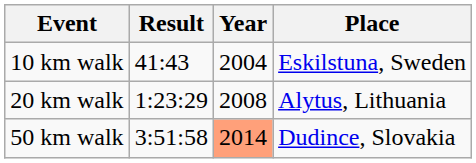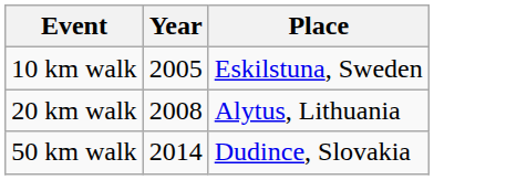 <table class=wikitable style="font-size:100%">
 <tr>
 <th>Event</th>
-<th>Result</th>
 <th>Year</th>
 <th>Place</th>
 </tr>
 <tr>
 <td>10 km walk</td>
-<td>41:43</td>
-<td>2004</td>
+<td>2005</td>
 <td><a href='#'>Eskilstuna</a>, Sweden</td>
 </tr>
 <tr>
 <td>20 km walk</td>
-<td>1:23:29</td>
 <td>2008</td>
 <td><a href='#'>Alytus</a>, Lithuania</td>
 </tr>
 <tr>
 <td>50 km walk</td>
-<td>3:51:58</td>
-<td style="background: lightsalmon;">2014</td>
+<td>2014</td>
 <td><a href='#'>Dudince</a>, Slovakia</td>
 </tr>
 </table>
